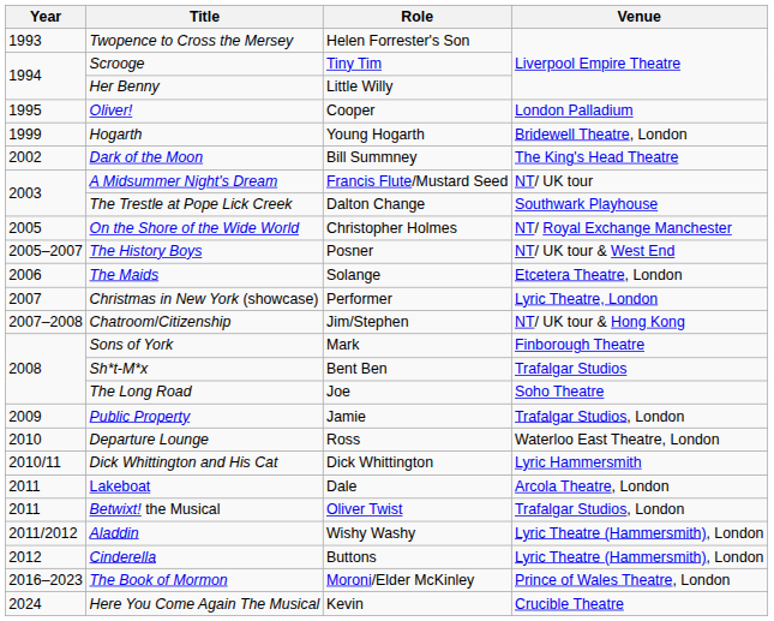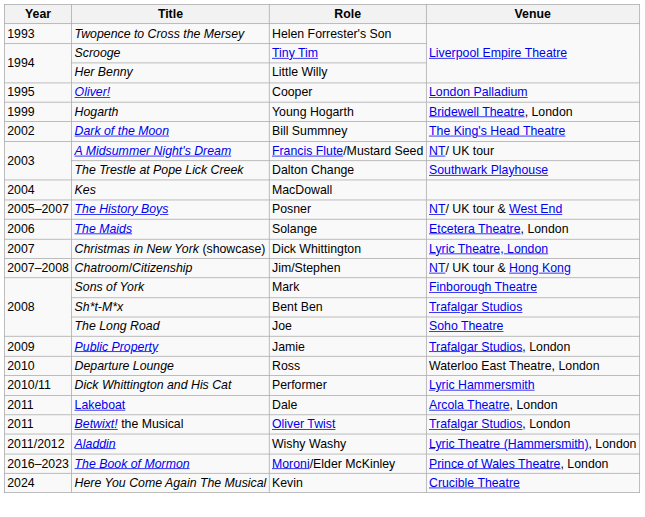 <table class="wikitable">
 <tr>
 <th>Year</th>
 <th>Title</th>
 <th>Role</th>
 <th>Venue</th>
 </tr>
 <tr>
 <td>1993</td>
 <td><em>Twopence to Cross the Mersey</em></td>
 <td>Helen Forrester's Son</td>
 <td rowspan="3"><a href='#'>Liverpool Empire Theatre</a></td>
 </tr>
 <tr>
 <td rowspan="2">1994</td>
 <td><em>Scrooge</em></td>
 <td><a href='#'>Tiny Tim</a></td>
 </tr>
 <tr>
 <td><em>Her Benny</em></td>
 <td>Little Willy</td>
 </tr>
 <tr>
 <td>1995</td>
 <td><em><a href='#'>Oliver!</a></em></td>
 <td>Cooper</td>
 <td><a href='#'>London Palladium</a></td>
 </tr>
 <tr>
 <td>1999</td>
 <td><em>Hogarth</em></td>
 <td>Young Hogarth</td>
 <td><a href='#'>Bridewell Theatre</a>, London</td>
 </tr>
 <tr>
 <td>2002</td>
 <td><em><a href='#'>Dark of the Moon</a></em></td>
 <td>Bill Summney</td>
 <td><a href='#'>The King's Head Theatre</a></td>
 </tr>
 <tr>
 <td rowspan="2">2003</td>
 <td><em><a href='#'>A Midsummer Night's Dream</a></em></td>
 <td><a href='#'>Francis Flute</a>/Mustard Seed</td>
 <td><a href='#'>NT</a>/ UK tour</td>
 </tr>
 <tr>
 <td><em>The Trestle at Pope Lick Creek</em></td>
 <td>Dalton Change</td>
 <td><a href='#'>Southwark Playhouse</a></td>
 </tr>
 <tr>
-<td>2005</td>
-<td><em><a href='#'>On the Shore of the Wide World</a></em></td>
-<td>Christopher Holmes</td>
-<td><a href='#'>NT</a>/ <a href='#'>Royal Exchange Manchester</a></td>
+<td>2004</td>
+<td><em>Kes</em></td>
+<td>MacDowall</td>
+<td></td>
 </tr>
 <tr>
 <td>2005–2007</td>
 <td><em><a href='#'>The History Boys</a></em></td>
 <td>Posner</td>
 <td><a href='#'>NT</a>/ UK tour & <a href='#'>West End</a></td>
 </tr>
 <tr>
 <td>2006</td>
 <td><em><a href='#'>The Maids</a></em></td>
 <td>Solange</td>
 <td><a href='#'>Etcetera Theatre</a>, London</td>
 </tr>
 <tr>
 <td>2007</td>
 <td><em>Christmas in New York</em> (showcase)</td>
-<td>Performer</td>
+<td>Dick Whittington</td>
 <td><a href='#'>Lyric Theatre, London</a></td>
 </tr>
 <tr>
 <td>2007–2008</td>
 <td><em>Chatroom</em>/<em>Citizenship</em></td>
 <td>Jim/Stephen</td>
 <td><a href='#'>NT</a>/ UK tour & <a href='#'>Hong Kong</a></td>
 </tr>
 <tr>
 <td rowspan="3">2008</td>
 <td><em>Sons of York</em></td>
 <td>Mark</td>
 <td><a href='#'>Finborough Theatre</a></td>
 </tr>
 <tr>
 <td><em>Sh*t-M*x</em></td>
 <td>Bent Ben</td>
 <td><a href='#'>Trafalgar Studios</a></td>
 </tr>
 <tr>
 <td><em>The Long Road</em></td>
 <td>Joe</td>
 <td><a href='#'>Soho Theatre</a></td>
 </tr>
 <tr>
 <td>2009</td>
 <td><em><a href='#'>Public Property</a></em></td>
 <td>Jamie</td>
 <td><a href='#'>Trafalgar Studios</a>, London</td>
 </tr>
 <tr>
 <td>2010</td>
 <td><em>Departure Lounge</em></td>
 <td>Ross</td>
 <td>Waterloo East Theatre, London</td>
 </tr>
 <tr>
 <td>2010/11</td>
 <td><em>Dick Whittington and His Cat</em></td>
-<td>Dick Whittington</td>
+<td>Performer</td>
 <td><a href='#'>Lyric Hammersmith</a></td>
 </tr>
 <tr>
 <td>2011</td>
 <td><a href='#'>Lakeboat</a></td>
 <td>Dale</td>
 <td><a href='#'>Arcola Theatre</a>, London</td>
 </tr>
 <tr>
 <td>2011</td>
 <td><em><a href='#'>Betwixt!</a></em> the Musical</td>
 <td><a href='#'>Oliver Twist</a></td>
 <td><a href='#'>Trafalgar Studios</a>, London</td>
 </tr>
 <tr>
 <td>2011/2012</td>
 <td><em><a href='#'>Aladdin</a></em></td>
 <td>Wishy Washy</td>
 <td><a href='#'>Lyric Theatre (Hammersmith)</a>, London</td>
 </tr>
 <tr>
-<td>2012</td>
-<td><em><a href='#'>Cinderella</a></em></td>
-<td>Buttons</td>
-<td><a href='#'>Lyric Theatre (Hammersmith)</a>, London</td>
-</tr>
-<tr>
 <td>2016–2023</td>
 <td><em><a href='#'>The Book of Mormon</a></em></td>
 <td><a href='#'>Moroni</a>/Elder McKinley</td>
 <td><a href='#'>Prince of Wales Theatre</a>, London</td>
 </tr>
 <tr>
 <td>2024</td>
 <td><em>Here You Come Again The Musical</em></td>
 <td>Kevin</td>
 <td><a href='#'>Crucible Theatre</a></td>
 </tr>
 </table>
